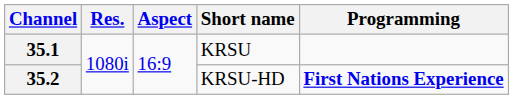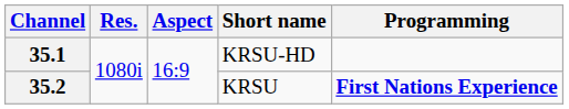 <table class="wikitable">
 <tr>
 <th><a href='#'>Channel</a></th>
 <th><a href='#'>Res.</a></th>
 <th><a href='#'>Aspect</a></th>
 <th>Short name</th>
 <th>Programming</th>
 </tr>
 <tr>
 <th scope = "row">35.1</th>
 <td rowspan=2><a href='#'>1080i</a></td>
 <td rowspan=2><a href='#'>16:9</a></td>
-<td>KRSU</td>
+<td>KRSU-HD</td>
 <td></td>
 </tr>
 <tr>
 <th scope = "row">35.2</th>
-<td>KRSU-HD</td>
+<td>KRSU</td>
 <td><strong><a href='#'>First Nations Experience</a></strong></td>
 </tr>
 </table>
